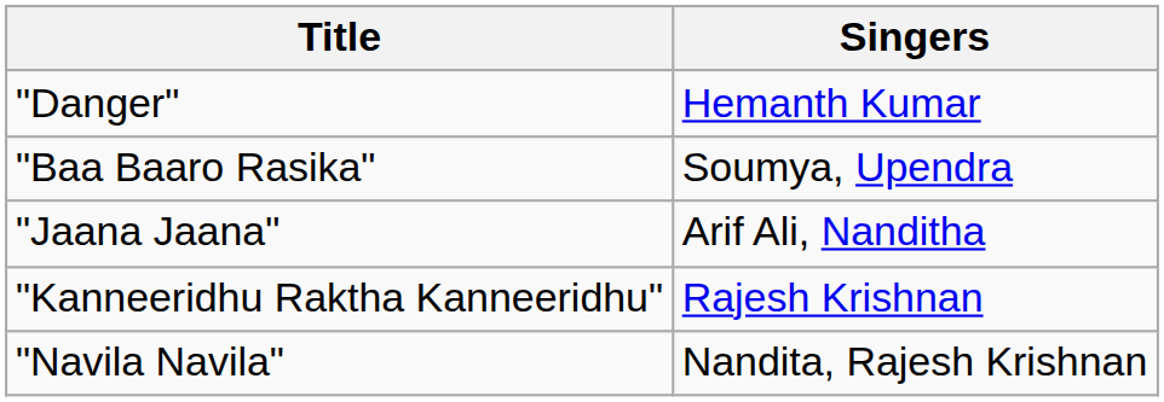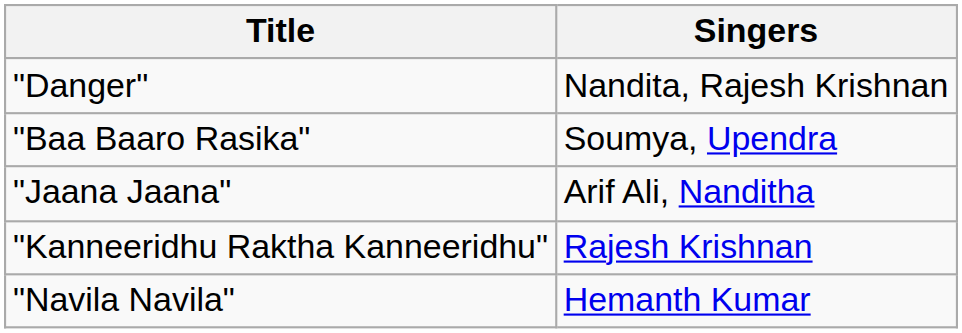 <table class="wikitable sortable">
 <tr>
 <th>Title</th>
 <th>Singers</th>
 </tr>
 <tr>
 <td>"Danger"</td>
-<td><a href='#'>Hemanth Kumar</a></td>
+<td>Nandita, Rajesh Krishnan</td>
 </tr>
 <tr>
 <td>"Baa Baaro Rasika"</td>
 <td>Soumya, <a href='#'>Upendra</a></td>
 </tr>
 <tr>
 <td>"Jaana Jaana"</td>
 <td>Arif Ali, <a href='#'>Nanditha</a></td>
 </tr>
 <tr>
 <td>"Kanneeridhu Raktha Kanneeridhu"</td>
 <td><a href='#'>Rajesh Krishnan</a></td>
 </tr>
 <tr>
 <td>"Navila Navila"</td>
-<td>Nandita, Rajesh Krishnan</td>
+<td><a href='#'>Hemanth Kumar</a></td>
 </tr>
 </table>
